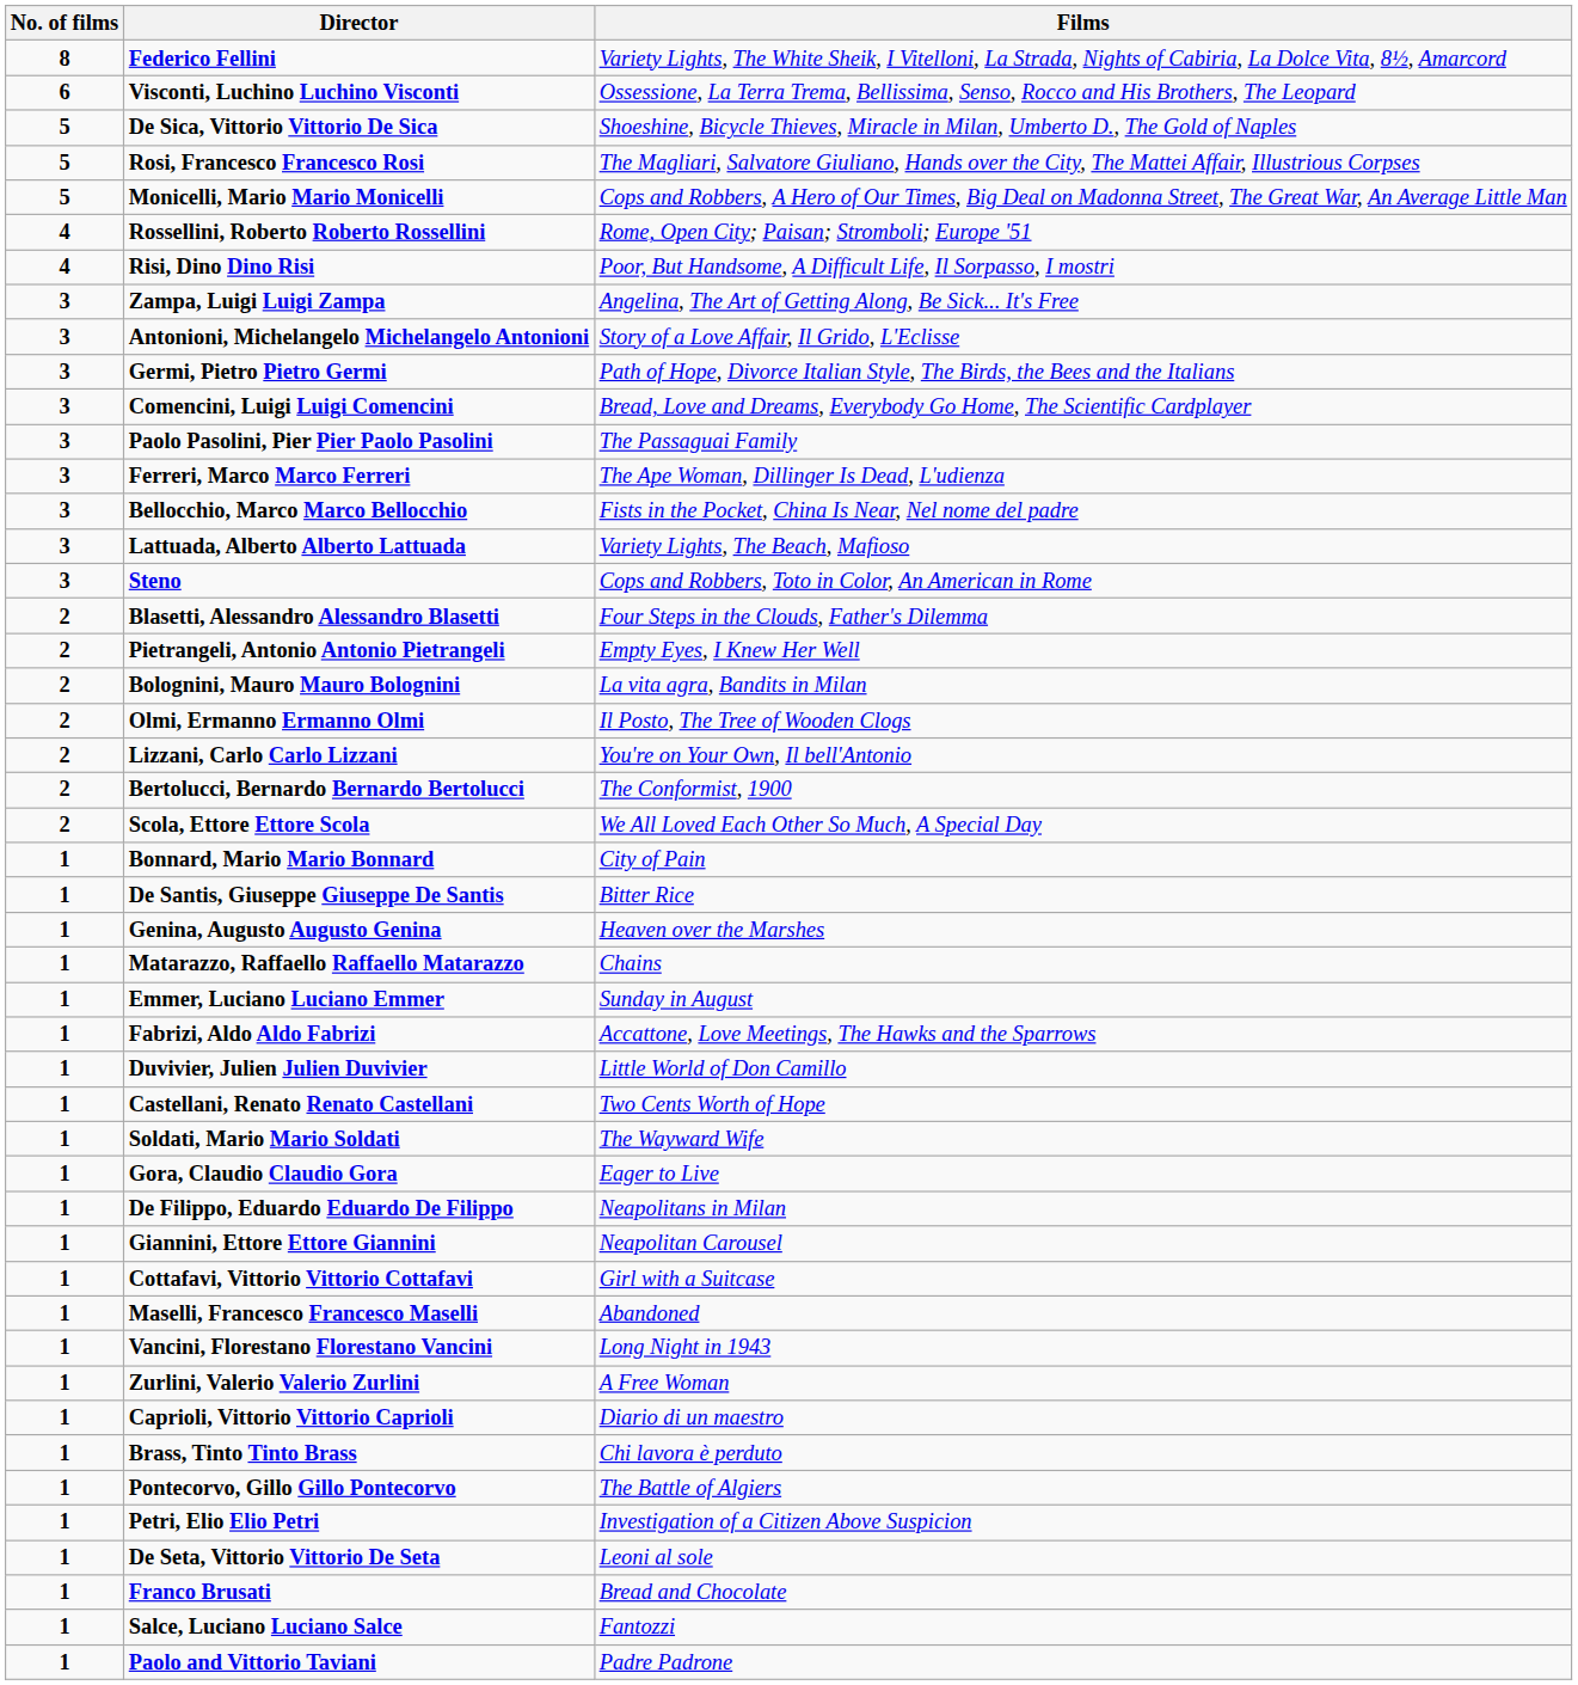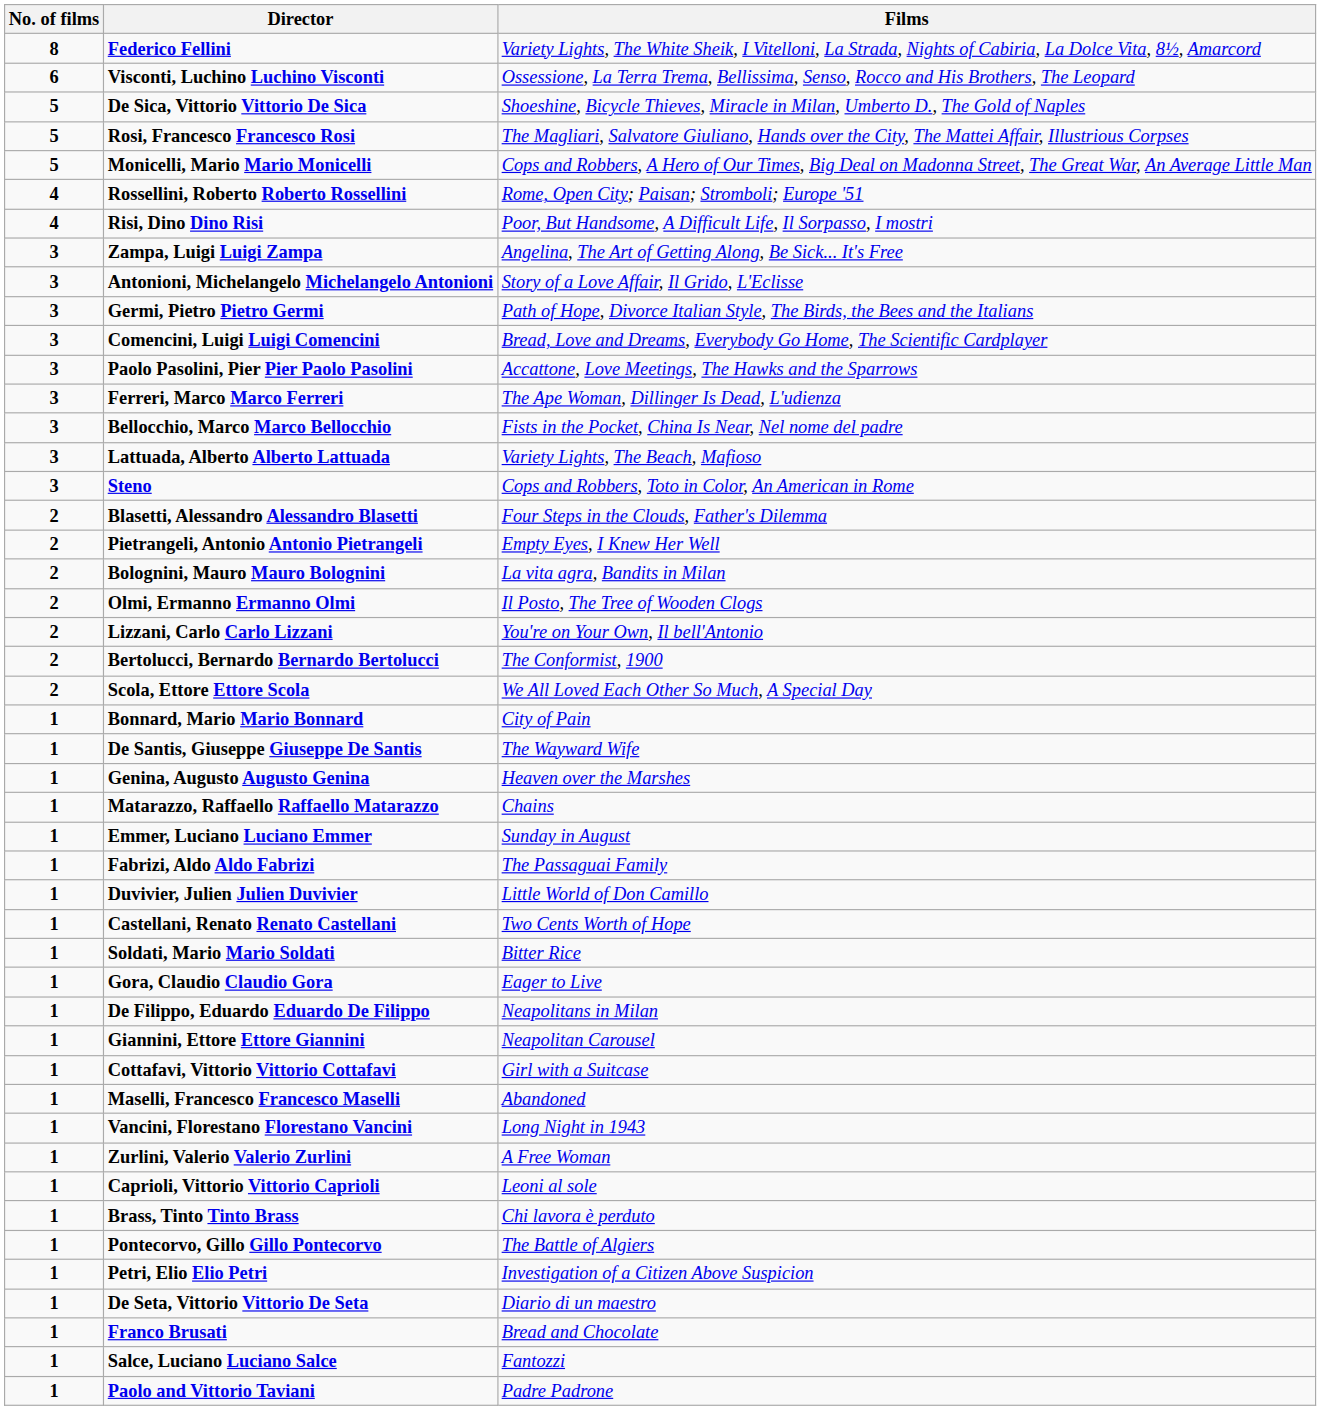 <table class="wikitable sortable">
 <tr>
 <th>No. of films</th>
 <th>Director</th>
 <th>Films</th>
 </tr>
 <tr>
 <td align="center"><strong>8</strong></td>
 <td><strong><a href='#'>Federico Fellini</a></strong></td>
 <td><em><a href='#'>Variety Lights</a>, <a href='#'>The White Sheik</a>, <a href='#'>I Vitelloni</a>, <a href='#'>La Strada</a>, <a href='#'>Nights of Cabiria</a>, <a href='#'>La Dolce Vita</a>, <a href='#'>8½</a>, <a href='#'>Amarcord</a></em></td>
 </tr>
 <tr>
 <td align="center"><strong>6</strong></td>
 <td><strong><span> Visconti, Luchino </span><a href='#'>Luchino Visconti</a></strong></td>
 <td><em><a href='#'>Ossessione</a>, <a href='#'>La Terra Trema</a>, <a href='#'>Bellissima</a>, <a href='#'>Senso</a>, <a href='#'>Rocco and His Brothers</a>, <a href='#'>The Leopard</a></em></td>
 </tr>
 <tr>
 <td align="center"><strong>5</strong></td>
 <td><strong><span> De Sica, Vittorio </span><a href='#'>Vittorio De Sica</a></strong></td>
 <td><em><a href='#'>Shoeshine</a>, <a href='#'>Bicycle Thieves</a>, <a href='#'>Miracle in Milan</a>, <a href='#'>Umberto D.</a>, <a href='#'>The Gold of Naples</a></em></td>
 </tr>
 <tr>
 <td align="center"><strong>5</strong></td>
 <td><strong><span> Rosi, Francesco </span><a href='#'>Francesco Rosi</a></strong></td>
 <td><em><a href='#'>The Magliari</a>, <a href='#'>Salvatore Giuliano</a>, <a href='#'>Hands over the City</a>, <a href='#'>The Mattei Affair</a>, <a href='#'>Illustrious Corpses</a></em></td>
 </tr>
 <tr>
 <td align="center"><strong>5</strong></td>
 <td><strong><span> Monicelli, Mario </span><a href='#'>Mario Monicelli</a></strong></td>
 <td><em><a href='#'>Cops and Robbers</a>, <a href='#'>A Hero of Our Times</a>, <a href='#'>Big Deal on Madonna Street</a>, <a href='#'>The Great War</a>, <a href='#'>An Average Little Man</a></em></td>
 </tr>
 <tr>
 <td align="center"><strong>4</strong></td>
 <td><strong><span> Rossellini, Roberto </span><a href='#'>Roberto Rossellini</a></strong></td>
 <td><em><a href='#'>Rome, Open City</a>; <a href='#'>Paisan</a>; <a href='#'>Stromboli</a>; <a href='#'>Europe '51</a></em></td>
 </tr>
 <tr>
 <td align="center"><strong>4</strong></td>
 <td><strong><span> Risi, Dino </span><a href='#'>Dino Risi</a></strong></td>
 <td><em><a href='#'>Poor, But Handsome</a>, <a href='#'>A Difficult Life</a>, <a href='#'>Il Sorpasso</a>, <a href='#'>I mostri</a></em></td>
 </tr>
 <tr>
 <td align="center"><strong>3</strong></td>
 <td><strong><span> Zampa, Luigi </span><a href='#'>Luigi Zampa</a></strong></td>
 <td><em><a href='#'>Angelina</a>, <a href='#'>The Art of Getting Along</a>, <a href='#'>Be Sick... It's Free</a></em></td>
 </tr>
 <tr>
 <td align="center"><strong>3</strong></td>
 <td><strong><span> Antonioni, Michelangelo </span><a href='#'>Michelangelo Antonioni</a></strong></td>
 <td><em><a href='#'>Story of a Love Affair</a>, <a href='#'>Il Grido</a>, <a href='#'>L'Eclisse</a></em></td>
 </tr>
 <tr>
 <td align="center"><strong>3</strong></td>
 <td><strong><span> Germi, Pietro </span><a href='#'>Pietro Germi</a></strong></td>
 <td><em><a href='#'>Path of Hope</a>, <a href='#'>Divorce Italian Style</a>, <a href='#'>The Birds, the Bees and the Italians</a></em></td>
 </tr>
 <tr>
 <td align="center"><strong>3</strong></td>
 <td><strong><span> Comencini, Luigi </span><a href='#'>Luigi Comencini</a></strong></td>
 <td><em><a href='#'>Bread, Love and Dreams</a>, <a href='#'>Everybody Go Home</a>, <a href='#'>The Scientific Cardplayer</a></em></td>
 </tr>
 <tr>
 <td align="center"><strong>3</strong></td>
 <td><strong><span> Paolo Pasolini, Pier </span><a href='#'>Pier Paolo Pasolini</a></strong></td>
-<td><em><a href='#'>The Passaguai Family</a></em></td>
+<td><em><a href='#'>Accattone</a>, <a href='#'>Love Meetings</a>, <a href='#'>The Hawks and the Sparrows</a></em></td>
 </tr>
 <tr>
 <td align="center"><strong>3</strong></td>
 <td><strong><span> Ferreri, Marco </span><a href='#'>Marco Ferreri</a></strong></td>
 <td><em><a href='#'>The Ape Woman</a>, <a href='#'>Dillinger Is Dead</a>, <a href='#'>L'udienza</a></em></td>
 </tr>
 <tr>
 <td align="center"><strong>3</strong></td>
 <td><strong><span> Bellocchio, Marco </span><a href='#'>Marco Bellocchio</a></strong></td>
 <td><em><a href='#'>Fists in the Pocket</a>, <a href='#'>China Is Near</a>, <a href='#'>Nel nome del padre</a></em></td>
 </tr>
 <tr>
 <td align="center"><strong>3</strong></td>
 <td><strong><span> Lattuada, Alberto </span><a href='#'>Alberto Lattuada</a></strong></td>
 <td><em><a href='#'>Variety Lights</a>, <a href='#'>The Beach</a>, <a href='#'>Mafioso</a></em></td>
 </tr>
 <tr>
 <td align="center"><strong>3</strong></td>
 <td><strong><a href='#'>Steno</a></strong></td>
 <td><em><a href='#'>Cops and Robbers</a>, <a href='#'>Toto in Color</a>, <a href='#'>An American in Rome</a></em></td>
 </tr>
 <tr>
 <td align="center"><strong>2</strong></td>
 <td><strong><span> Blasetti, Alessandro </span><a href='#'>Alessandro Blasetti</a></strong></td>
 <td><em><a href='#'>Four Steps in the Clouds</a>, <a href='#'>Father's Dilemma</a></em></td>
 </tr>
 <tr>
 <td align="center"><strong>2</strong></td>
 <td><strong><span> Pietrangeli, Antonio </span><a href='#'>Antonio Pietrangeli</a></strong></td>
 <td><em><a href='#'>Empty Eyes</a>, <a href='#'>I Knew Her Well</a></em></td>
 </tr>
 <tr>
 <td align="center"><strong>2</strong></td>
 <td><strong><span> Bolognini, Mauro </span><a href='#'>Mauro Bolognini</a></strong></td>
 <td><em><a href='#'>La vita agra</a>, <a href='#'>Bandits in Milan</a></em></td>
 </tr>
 <tr>
 <td align="center"><strong>2</strong></td>
 <td><strong><span> Olmi, Ermanno </span><a href='#'>Ermanno Olmi</a></strong></td>
 <td><em><a href='#'>Il Posto</a>, <a href='#'>The Tree of Wooden Clogs</a></em></td>
 </tr>
 <tr>
 <td align="center"><strong>2</strong></td>
 <td><strong><span> Lizzani, Carlo </span><a href='#'>Carlo Lizzani</a></strong></td>
 <td><em><a href='#'>You're on Your Own</a>, <a href='#'>Il bell'Antonio</a></em></td>
 </tr>
 <tr>
 <td align="center"><strong>2</strong></td>
 <td><strong><span> Bertolucci, Bernardo </span><a href='#'>Bernardo Bertolucci</a></strong></td>
 <td><em><a href='#'>The Conformist</a>, <a href='#'>1900</a></em></td>
 </tr>
 <tr>
 <td align="center"><strong>2</strong></td>
 <td><strong><span> Scola, Ettore </span><a href='#'>Ettore Scola</a></strong></td>
 <td><em><a href='#'>We All Loved Each Other So Much</a>, <a href='#'>A Special Day</a></em></td>
 </tr>
 <tr>
 <td align="center"><strong>1</strong></td>
 <td><strong><span> Bonnard, Mario </span><a href='#'>Mario Bonnard</a></strong></td>
 <td><em><a href='#'>City of Pain</a></em></td>
 </tr>
 <tr>
 <td align="center"><strong>1</strong></td>
 <td><strong><span> De Santis, Giuseppe </span><a href='#'>Giuseppe De Santis</a></strong></td>
-<td><em><a href='#'>Bitter Rice</a></em></td>
+<td><em><a href='#'>The Wayward Wife</a></em></td>
 </tr>
 <tr>
 <td align="center"><strong>1</strong></td>
 <td><strong><span> Genina, Augusto </span><a href='#'>Augusto Genina</a></strong></td>
 <td><em><a href='#'>Heaven over the Marshes</a></em></td>
 </tr>
 <tr>
 <td align="center"><strong>1</strong></td>
 <td><strong><span> Matarazzo, Raffaello </span><a href='#'>Raffaello Matarazzo</a></strong></td>
 <td><em><a href='#'>Chains</a></em></td>
 </tr>
 <tr>
 <td align="center"><strong>1</strong></td>
 <td><strong><span> Emmer, Luciano </span><a href='#'>Luciano Emmer</a></strong></td>
 <td><em><a href='#'>Sunday in August</a></em></td>
 </tr>
 <tr>
 <td align="center"><strong>1</strong></td>
 <td><strong><span> Fabrizi, Aldo </span><a href='#'>Aldo Fabrizi</a></strong></td>
-<td><em><a href='#'>Accattone</a>, <a href='#'>Love Meetings</a>, <a href='#'>The Hawks and the Sparrows</a></em></td>
+<td><em><a href='#'>The Passaguai Family</a></em></td>
 </tr>
 <tr>
 <td align="center"><strong>1</strong></td>
 <td><strong><span> Duvivier, Julien </span><a href='#'>Julien Duvivier</a></strong></td>
 <td><em><a href='#'>Little World of Don Camillo</a></em></td>
 </tr>
 <tr>
 <td align="center"><strong>1</strong></td>
 <td><strong><span> Castellani, Renato </span><a href='#'>Renato Castellani</a></strong></td>
 <td><em><a href='#'>Two Cents Worth of Hope</a></em></td>
 </tr>
 <tr>
 <td align="center"><strong>1</strong></td>
 <td><strong><span> Soldati, Mario </span><a href='#'>Mario Soldati</a></strong></td>
-<td><em><a href='#'>The Wayward Wife</a></em></td>
+<td><em><a href='#'>Bitter Rice</a></em></td>
 </tr>
 <tr>
 <td align="center"><strong>1</strong></td>
 <td><strong><span> Gora, Claudio </span><a href='#'>Claudio Gora</a></strong></td>
 <td><em><a href='#'>Eager to Live</a></em></td>
 </tr>
 <tr>
 <td align="center"><strong>1</strong></td>
 <td><strong><span> De Filippo, Eduardo </span><a href='#'>Eduardo De Filippo</a></strong></td>
 <td><em><a href='#'>Neapolitans in Milan</a></em></td>
 </tr>
 <tr>
 <td align="center"><strong>1</strong></td>
 <td><strong><span> Giannini, Ettore </span><a href='#'>Ettore Giannini</a></strong></td>
 <td><em><a href='#'>Neapolitan Carousel</a></em></td>
 </tr>
 <tr>
 <td align="center"><strong>1</strong></td>
 <td><strong><span> Cottafavi, Vittorio </span><a href='#'>Vittorio Cottafavi</a></strong></td>
 <td><em><a href='#'>Girl with a Suitcase</a></em></td>
 </tr>
 <tr>
 <td align="center"><strong>1</strong></td>
 <td><strong><span> Maselli, Francesco </span><a href='#'>Francesco Maselli</a></strong></td>
 <td><em><a href='#'>Abandoned</a></em></td>
 </tr>
 <tr>
 <td align="center"><strong>1</strong></td>
 <td><strong><span> Vancini, Florestano </span><a href='#'>Florestano Vancini</a></strong></td>
 <td><em><a href='#'>Long Night in 1943</a></em></td>
 </tr>
 <tr>
 <td align="center"><strong>1</strong></td>
 <td><strong><span> Zurlini, Valerio </span><a href='#'>Valerio Zurlini</a></strong></td>
 <td><em><a href='#'>A Free Woman</a></em></td>
 </tr>
 <tr>
 <td align="center"><strong>1</strong></td>
 <td><strong><span> Caprioli, Vittorio </span><a href='#'>Vittorio Caprioli</a></strong></td>
-<td><em><a href='#'>Diario di un maestro</a></em></td>
+<td><em><a href='#'>Leoni al sole</a></em></td>
 </tr>
 <tr>
 <td align="center"><strong>1</strong></td>
 <td><strong><span> Brass, Tinto </span><a href='#'>Tinto Brass</a></strong></td>
 <td><em><a href='#'>Chi lavora è perduto</a></em></td>
 </tr>
 <tr>
 <td align="center"><strong>1</strong></td>
 <td><strong><span> Pontecorvo, Gillo </span><a href='#'>Gillo Pontecorvo</a></strong></td>
 <td><em><a href='#'>The Battle of Algiers</a></em></td>
 </tr>
 <tr>
 <td align="center"><strong>1</strong></td>
 <td><strong><span> Petri, Elio </span><a href='#'>Elio Petri</a></strong></td>
 <td><em><a href='#'>Investigation of a Citizen Above Suspicion</a></em></td>
 </tr>
 <tr>
 <td align="center"><strong>1</strong></td>
 <td><strong><span> De Seta, Vittorio </span><a href='#'>Vittorio De Seta</a></strong></td>
-<td><em><a href='#'>Leoni al sole</a></em></td>
+<td><em><a href='#'>Diario di un maestro</a></em></td>
 </tr>
 <tr>
 <td align="center"><strong>1</strong></td>
 <td><strong><a href='#'>Franco Brusati</a></strong></td>
 <td><em><a href='#'>Bread and Chocolate</a></em></td>
 </tr>
 <tr>
 <td align="center"><strong>1</strong></td>
 <td><strong><span> Salce, Luciano </span><a href='#'>Luciano Salce</a></strong></td>
 <td><em><a href='#'>Fantozzi</a></em></td>
 </tr>
 <tr>
 <td align="center"><strong>1</strong></td>
 <td><strong><a href='#'>Paolo and Vittorio Taviani</a></strong></td>
 <td><em><a href='#'>Padre Padrone</a></em></td>
 </tr>
 </table>
